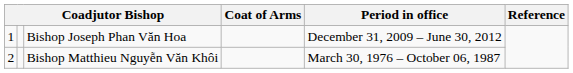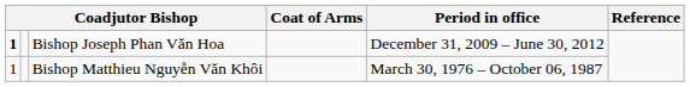 <table class="wikitable">
 <tr>
 <th colspan="3">Coadjutor Bishop</th>
 <th>Coat of Arms</th>
 <th>Period in office</th>
 <th>Reference</th>
 </tr>
 <tr>
-<td>1</td>
+<td><strong>1</strong></td>
 <td></td>
 <td>Bishop Joseph Phan Văn Hoa</td>
 <td></td>
 <td>December 31, 2009 – June 30, 2012</td>
 <td rowspan=2></td>
 </tr>
 <tr>
-<td>2</td>
+<td>1</td>
 <td></td>
 <td>Bishop Matthieu Nguyễn Văn Khôi</td>
 <td></td>
 <td>March 30, 1976 – October 06, 1987</td>
 </tr>
 </table>
